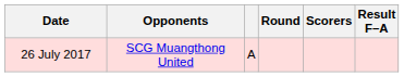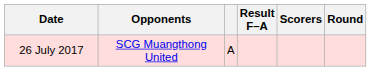 <table class="wikitable" style="text-align:center">
 <tr>
 <th width="125">Date</th>
 <th width="170">Opponents</th>
 <th></th>
+<th>Result<br>F–A</th>
+<th>Scorers</th>
 <th>Round</th>
-<th>Scorers</th>
-<th>Result<br>F–A</th>
 </tr>
 <tr bgcolor="#ffdddd">
 <td>26 July 2017</td>
 <td><a href='#'>SCG Muangthong United</a></td>
 <td>A</td>
 <td></td>
 <td></td>
 <td></td>
 </tr>
 </table>
